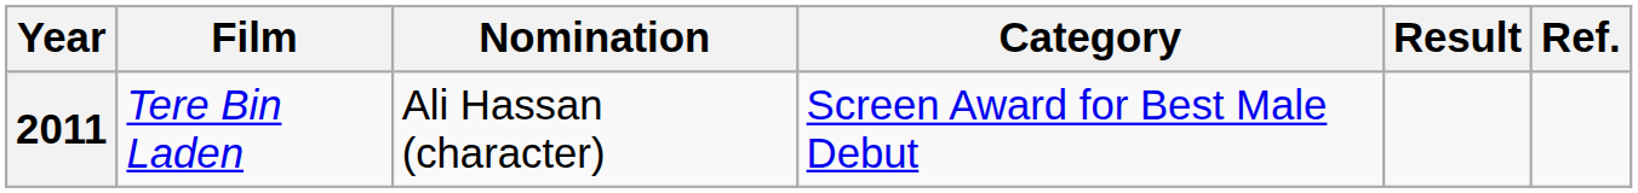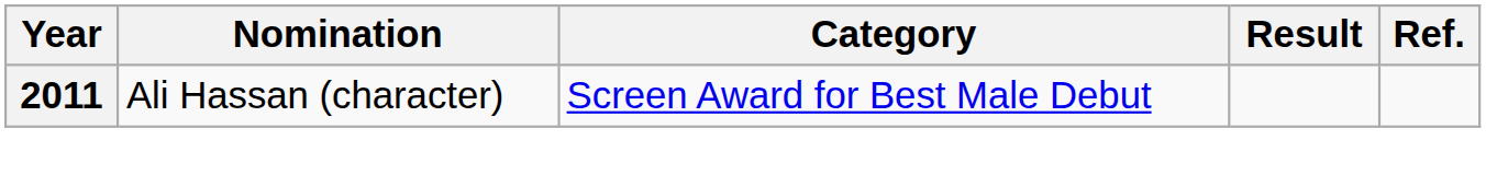 <table class="wikitable plainrowheaders" width="70%" "textcolor:#000;">
 <tr>
 <th>Year</th>
-<th>Film</th>
 <th>Nomination</th>
 <th>Category</th>
 <th>Result</th>
 <th>Ref.</th>
 </tr>
 <tr>
 <th>2011</th>
-<td><em><a href='#'>Tere Bin Laden</a></em></td>
 <td>Ali Hassan (character)</td>
 <td><a href='#'>Screen Award for Best Male Debut</a></td>
 <td></td>
 <td></td>
 </tr>
 </table>
